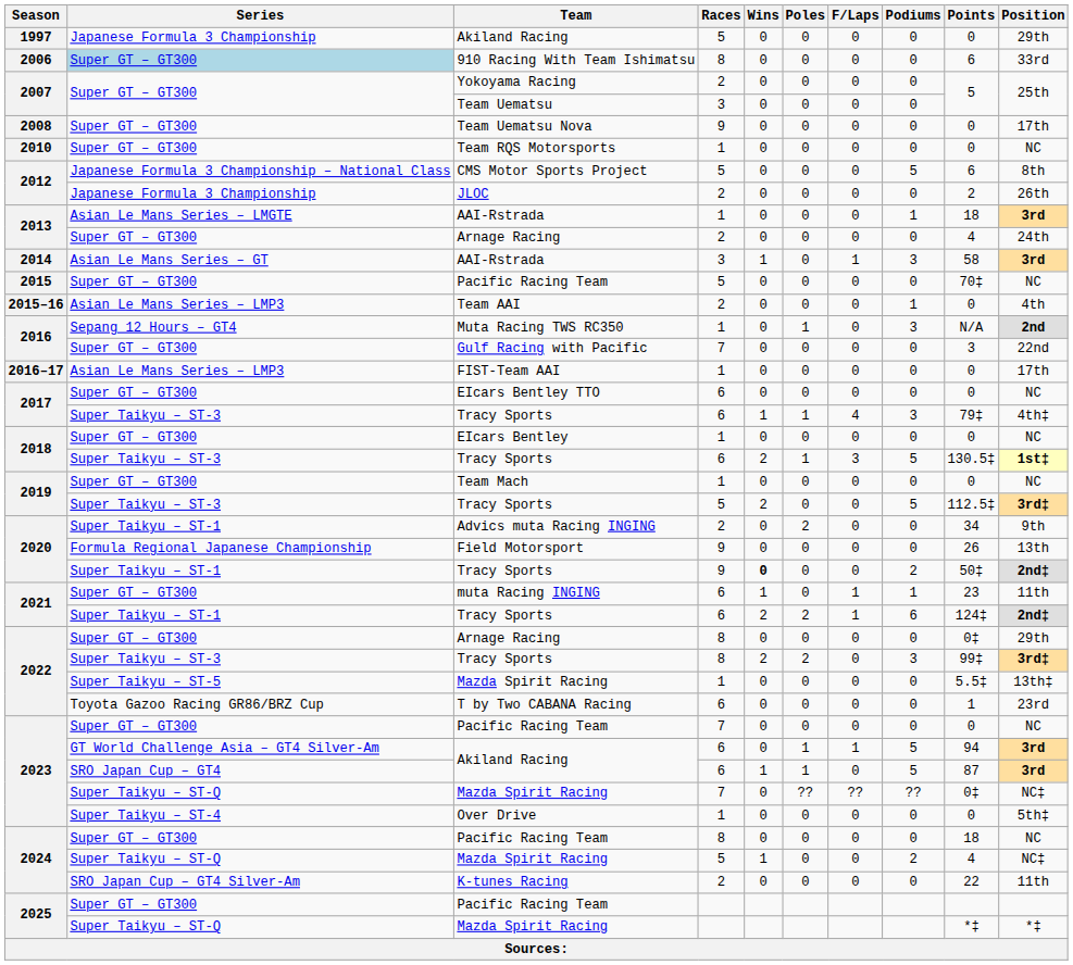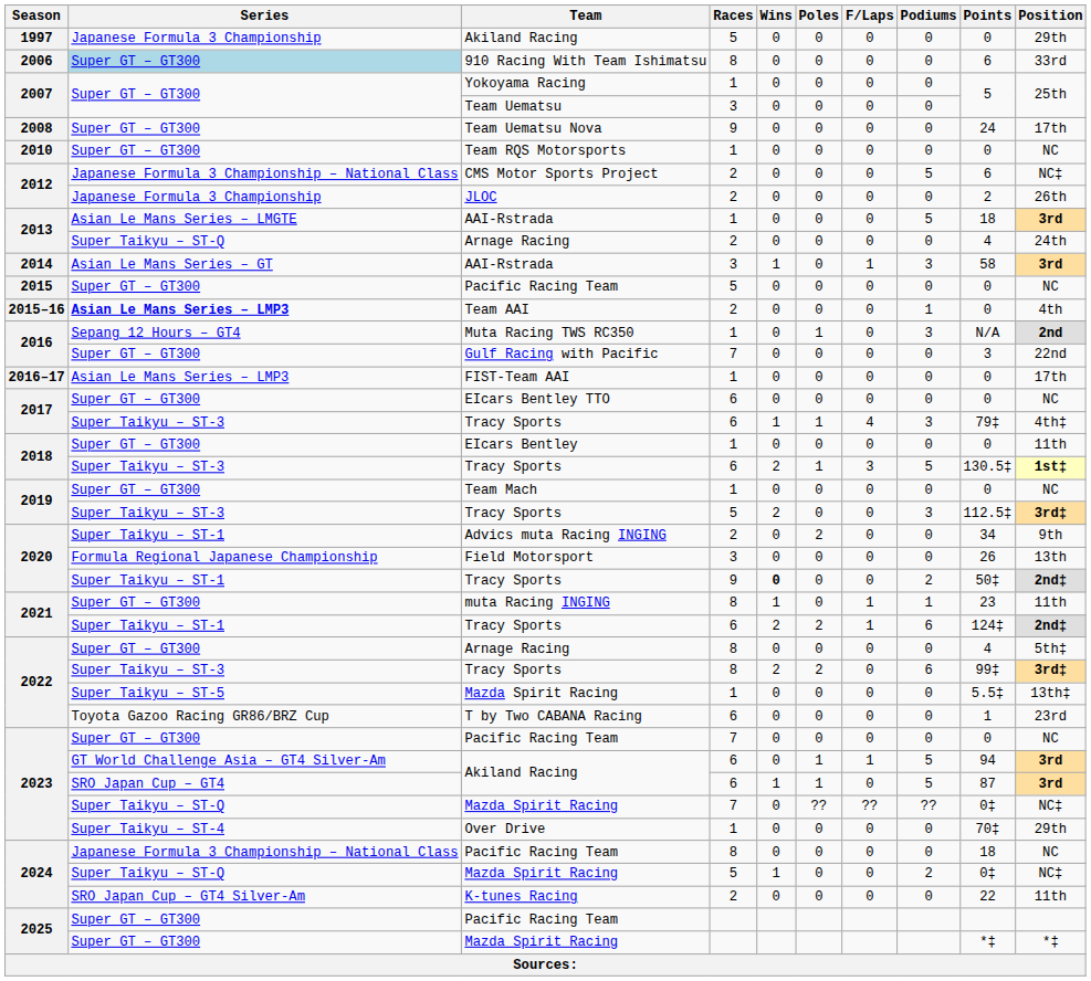 <table class="wikitable" style="font-size: 90%; text-align:center">
 <tr>
 <th>Season</th>
 <th>Series</th>
 <th>Team</th>
 <th>Races</th>
 <th>Wins</th>
 <th>Poles</th>
 <th>F/Laps</th>
 <th>Podiums</th>
 <th>Points</th>
 <th>Position</th>
 </tr>
 <tr>
 <th>1997</th>
 <td align="left"><a href='#'>Japanese Formula 3 Championship</a></td>
 <td align="left">Akiland Racing</td>
 <td>5</td>
 <td>0</td>
 <td>0</td>
 <td>0</td>
 <td>0</td>
 <td>0</td>
 <td>29th</td>
 </tr>
 <tr>
 <th>2006</th>
 <td align="left" style="background: lightblue;"><a href='#'>Super GT – GT300</a></td>
 <td align="left">910 Racing With Team Ishimatsu</td>
 <td>8</td>
 <td>0</td>
 <td>0</td>
 <td>0</td>
 <td>0</td>
 <td>6</td>
 <td>33rd</td>
 </tr>
 <tr>
 <th rowspan="2">2007</th>
 <td align="left" rowspan="2"><a href='#'>Super GT – GT300</a></td>
 <td align="left">Yokoyama Racing</td>
-<td>2</td>
+<td>1</td>
 <td>0</td>
 <td>0</td>
 <td>0</td>
 <td>0</td>
 <td rowspan="2">5</td>
 <td rowspan="2">25th</td>
 </tr>
 <tr>
 <td align="left">Team Uematsu</td>
 <td>3</td>
 <td>0</td>
 <td>0</td>
 <td>0</td>
 <td>0</td>
 </tr>
 <tr>
 <th>2008</th>
 <td align="left"><a href='#'>Super GT – GT300</a></td>
 <td align="left">Team Uematsu Nova</td>
 <td>9</td>
 <td>0</td>
 <td>0</td>
 <td>0</td>
 <td>0</td>
-<td>0</td>
+<td>24</td>
 <td>17th</td>
 </tr>
 <tr>
 <th>2010</th>
 <td align="left"><a href='#'>Super GT – GT300</a></td>
 <td align="left">Team RQS Motorsports</td>
 <td>1</td>
 <td>0</td>
 <td>0</td>
 <td>0</td>
 <td>0</td>
 <td>0</td>
 <td>NC</td>
 </tr>
 <tr>
 <th rowspan="2">2012</th>
 <td align="left"><a href='#'>Japanese Formula 3 Championship – National Class</a></td>
 <td align="left">CMS Motor Sports Project</td>
-<td>5</td>
+<td>2</td>
 <td>0</td>
 <td>0</td>
 <td>0</td>
 <td>5</td>
 <td>6</td>
-<td>8th</td>
+<td>NC‡</td>
 </tr>
 <tr>
 <td align="left"><a href='#'>Japanese Formula 3 Championship</a></td>
 <td align="left"><a href='#'>JLOC</a></td>
 <td>2</td>
 <td>0</td>
 <td>0</td>
 <td>0</td>
 <td>0</td>
 <td>2</td>
 <td>26th</td>
 </tr>
 <tr>
 <th rowspan="2">2013</th>
 <td align="left"><a href='#'>Asian Le Mans Series – LMGTE</a></td>
 <td align="left">AAI-Rstrada</td>
 <td>1</td>
 <td>0</td>
 <td>0</td>
 <td>0</td>
-<td>1</td>
+<td>5</td>
 <td>18</td>
 <td style="background:#ffdf9f"><strong>3rd</strong></td>
 </tr>
 <tr>
-<td align="left"><a href='#'>Super GT – GT300</a></td>
+<td align=left><a href='#'>Super Taikyu – ST-Q</a></td>
 <td align="left">Arnage Racing</td>
 <td>2</td>
 <td>0</td>
 <td>0</td>
 <td>0</td>
 <td>0</td>
 <td>4</td>
 <td>24th</td>
 </tr>
 <tr>
 <th>2014</th>
 <td align="left"><a href='#'>Asian Le Mans Series – GT</a></td>
 <td align="left">AAI-Rstrada</td>
 <td>3</td>
 <td>1</td>
 <td>0</td>
 <td>1</td>
 <td>3</td>
 <td>58</td>
 <td style="background:#ffdf9f"><strong>3rd</strong></td>
 </tr>
 <tr>
 <th>2015</th>
 <td align="left"><a href='#'>Super GT – GT300</a></td>
 <td align="left">Pacific Racing Team</td>
 <td>5</td>
 <td>0</td>
 <td>0</td>
 <td>0</td>
 <td>0</td>
-<td>70‡</td>
+<td>0</td>
 <td>NC</td>
 </tr>
 <tr>
 <th>2015–16</th>
-<td align="left"><a href='#'>Asian Le Mans Series – LMP3</a></td>
+<td align="left"><strong><a href='#'>Asian Le Mans Series – LMP3</a></strong></td>
 <td align="left">Team AAI</td>
 <td>2</td>
 <td>0</td>
 <td>0</td>
 <td>0</td>
 <td>1</td>
 <td>0</td>
 <td>4th</td>
 </tr>
 <tr>
 <th rowspan="2">2016</th>
 <td align="left"><a href='#'>Sepang 12 Hours – GT4</a></td>
 <td align="left">Muta Racing TWS RC350</td>
 <td>1</td>
 <td>0</td>
 <td>1</td>
 <td>0</td>
 <td>3</td>
 <td>N/A</td>
 <td style="background:#dfdfdf"><strong>2nd</strong></td>
 </tr>
 <tr>
 <td align="left"><a href='#'>Super GT – GT300</a></td>
 <td align="left"><a href='#'>Gulf Racing</a> with Pacific</td>
 <td>7</td>
 <td>0</td>
 <td>0</td>
 <td>0</td>
 <td>0</td>
 <td>3</td>
 <td>22nd</td>
 </tr>
 <tr>
 <th>2016–17</th>
 <td align="left"><a href='#'>Asian Le Mans Series – LMP3</a></td>
 <td align="left">FIST-Team AAI</td>
 <td>1</td>
 <td>0</td>
 <td>0</td>
 <td>0</td>
 <td>0</td>
 <td>0</td>
 <td>17th</td>
 </tr>
 <tr>
 <th rowspan="2">2017</th>
 <td align="left"><a href='#'>Super GT – GT300</a></td>
 <td align="left">EIcars Bentley TTO</td>
 <td>6</td>
 <td>0</td>
 <td>0</td>
 <td>0</td>
 <td>0</td>
 <td>0</td>
 <td>NC</td>
 </tr>
 <tr>
 <td align=left><a href='#'>Super Taikyu – ST-3</a></td>
 <td align=left>Tracy Sports</td>
 <td>6</td>
 <td>1</td>
 <td>1</td>
 <td>4</td>
 <td>3</td>
 <td>79‡</td>
 <td>4th‡</td>
 </tr>
 <tr>
 <th rowspan="2">2018</th>
 <td align="left"><a href='#'>Super GT – GT300</a></td>
 <td align="left">EIcars Bentley</td>
 <td>1</td>
 <td>0</td>
 <td>0</td>
 <td>0</td>
 <td>0</td>
 <td>0</td>
-<td>NC</td>
+<td>11th</td>
 </tr>
 <tr>
 <td align=left><a href='#'>Super Taikyu – ST-3</a></td>
 <td align=left>Tracy Sports</td>
 <td>6</td>
 <td>2</td>
 <td>1</td>
 <td>3</td>
 <td>5</td>
 <td>130.5‡</td>
 <td style="background:#FFFFBF"><strong>1st‡</strong></td>
 </tr>
 <tr>
 <th rowspan="2">2019</th>
 <td align="left"><a href='#'>Super GT – GT300</a></td>
 <td align="left">Team Mach</td>
 <td>1</td>
 <td>0</td>
 <td>0</td>
 <td>0</td>
 <td>0</td>
 <td>0</td>
 <td>NC</td>
 </tr>
 <tr>
 <td align=left><a href='#'>Super Taikyu – ST-3</a></td>
 <td align=left>Tracy Sports</td>
 <td>5</td>
 <td>2</td>
 <td>0</td>
 <td>0</td>
-<td>5</td>
+<td>3</td>
 <td>112.5‡</td>
 <td style="background:#ffdf9f"><strong>3rd‡</strong></td>
 </tr>
 <tr>
 <th rowspan="3">2020</th>
 <td align=left><a href='#'>Super Taikyu – ST-1</a></td>
 <td align="left">Advics muta Racing <a href='#'>INGING</a></td>
 <td>2</td>
 <td>0</td>
 <td>2</td>
 <td>0</td>
 <td>0</td>
 <td>34</td>
 <td>9th</td>
 </tr>
 <tr>
 <td align="left"><a href='#'>Formula Regional Japanese Championship</a></td>
 <td align="left">Field Motorsport</td>
-<td>9</td>
+<td>3</td>
 <td>0</td>
 <td>0</td>
 <td>0</td>
 <td>0</td>
 <td>26</td>
 <td>13th</td>
 </tr>
 <tr>
 <td align=left><a href='#'>Super Taikyu – ST-1</a></td>
 <td align=left>Tracy Sports</td>
 <td>9</td>
 <td><strong>0</strong></td>
 <td>0</td>
 <td>0</td>
 <td>2</td>
 <td>50‡</td>
 <td style="background:#dfdfdf"><strong>2nd‡</strong></td>
 </tr>
 <tr>
 <th rowspan="2">2021</th>
 <td align="left"><a href='#'>Super GT – GT300</a></td>
 <td align="left">muta Racing <a href='#'>INGING</a></td>
-<td>6</td>
+<td>8</td>
 <td>1</td>
 <td>0</td>
 <td>1</td>
 <td>1</td>
 <td>23</td>
 <td>11th</td>
 </tr>
 <tr>
 <td align=left><a href='#'>Super Taikyu – ST-1</a></td>
 <td align=left>Tracy Sports</td>
 <td>6</td>
 <td>2</td>
 <td>2</td>
 <td>1</td>
 <td>6</td>
 <td>124‡</td>
 <td style="background:#dfdfdf"><strong>2nd‡</strong></td>
 </tr>
 <tr>
 <th rowspan="4">2022</th>
 <td align="left"><a href='#'>Super GT – GT300</a></td>
 <td align="left">Arnage Racing</td>
 <td>8</td>
 <td>0</td>
 <td>0</td>
 <td>0</td>
 <td>0</td>
-<td>0‡</td>
-<td>29th</td>
+<td>4</td>
+<td>5th‡</td>
 </tr>
 <tr>
 <td align=left><a href='#'>Super Taikyu – ST-3</a></td>
 <td align=left>Tracy Sports</td>
 <td>8</td>
 <td>2</td>
 <td>2</td>
 <td>0</td>
-<td>3</td>
+<td>6</td>
 <td>99‡</td>
 <td style="background:#ffdf9f"><strong>3rd‡</strong></td>
 </tr>
 <tr>
 <td align=left><a href='#'>Super Taikyu – ST-5</a></td>
 <td align=left><a href='#'>Mazda</a> Spirit Racing</td>
 <td>1</td>
 <td>0</td>
 <td>0</td>
 <td>0</td>
 <td>0</td>
 <td>5.5‡</td>
 <td>13th‡</td>
 </tr>
 <tr>
 <td align=left>Toyota Gazoo Racing GR86/BRZ Cup</td>
 <td align=left>T by Two CABANA Racing</td>
 <td>6</td>
 <td>0</td>
 <td>0</td>
 <td>0</td>
 <td>0</td>
 <td>1</td>
 <td>23rd</td>
 </tr>
 <tr>
 <th rowspan="5">2023</th>
 <td align="left"><a href='#'>Super GT – GT300</a></td>
 <td align="left">Pacific Racing Team</td>
 <td>7</td>
 <td>0</td>
 <td>0</td>
 <td>0</td>
 <td>0</td>
 <td>0</td>
 <td>NC</td>
 </tr>
 <tr>
 <td align="left"><a href='#'>GT World Challenge Asia – GT4 Silver-Am</a></td>
 <td align="left" rowspan="2">Akiland Racing</td>
 <td>6</td>
 <td>0</td>
 <td>1</td>
 <td>1</td>
 <td>5</td>
 <td>94</td>
 <td style="background:#ffdf9f"><strong>3rd</strong></td>
 </tr>
 <tr>
 <td align=left><a href='#'>SRO Japan Cup – GT4</a></td>
 <td>6</td>
 <td>1</td>
 <td>1</td>
 <td>0</td>
 <td>5</td>
 <td>87</td>
 <td style="background:#ffdf9f"><strong>3rd</strong></td>
 </tr>
 <tr>
 <td align=left><a href='#'>Super Taikyu – ST-Q</a></td>
 <td align=left><a href='#'>Mazda Spirit Racing</a></td>
 <td>7</td>
 <td>0</td>
 <td>??</td>
 <td>??</td>
 <td>??</td>
 <td>0‡</td>
 <td>NC‡</td>
 </tr>
 <tr>
 <td align=left><a href='#'>Super Taikyu – ST-4</a></td>
 <td align=left>Over Drive</td>
 <td>1</td>
 <td>0</td>
 <td>0</td>
 <td>0</td>
 <td>0</td>
-<td>0</td>
-<td>5th‡</td>
+<td>70‡</td>
+<td>29th</td>
 </tr>
 <tr>
 <th rowspan="3">2024</th>
-<td align="left"><a href='#'>Super GT – GT300</a></td>
+<td align="left"><a href='#'>Japanese Formula 3 Championship – National Class</a></td>
 <td align="left">Pacific Racing Team</td>
 <td>8</td>
 <td>0</td>
 <td>0</td>
 <td>0</td>
 <td>0</td>
 <td>18</td>
 <td>NC</td>
 </tr>
 <tr>
 <td align=left><a href='#'>Super Taikyu – ST-Q</a></td>
 <td align=left><a href='#'>Mazda Spirit Racing</a></td>
 <td>5</td>
 <td>1</td>
 <td>0</td>
 <td>0</td>
 <td>2</td>
-<td>4</td>
+<td>0‡</td>
 <td>NC‡</td>
 </tr>
 <tr>
 <td align=left><a href='#'>SRO Japan Cup – GT4 Silver-Am</a></td>
 <td align=left><a href='#'>K-tunes Racing</a></td>
 <td>2</td>
 <td>0</td>
 <td>0</td>
 <td>0</td>
 <td>0</td>
 <td>22</td>
 <td>11th</td>
 </tr>
 <tr>
 <th rowspan="2">2025</th>
 <td align="left"><a href='#'>Super GT – GT300</a></td>
 <td align="left">Pacific Racing Team</td>
 <td></td>
 <td></td>
 <td></td>
 <td></td>
 <td></td>
 <td></td>
 <td></td>
 </tr>
 <tr>
-<td align=left><a href='#'>Super Taikyu – ST-Q</a></td>
+<td align="left"><a href='#'>Super GT – GT300</a></td>
 <td align=left><a href='#'>Mazda Spirit Racing</a></td>
 <td></td>
 <td></td>
 <td></td>
 <td></td>
 <td></td>
 <td>*‡</td>
 <td>*‡</td>
 </tr>
 <tr>
 <th colspan="10">Sources:</th>
 </tr>
 </table>
